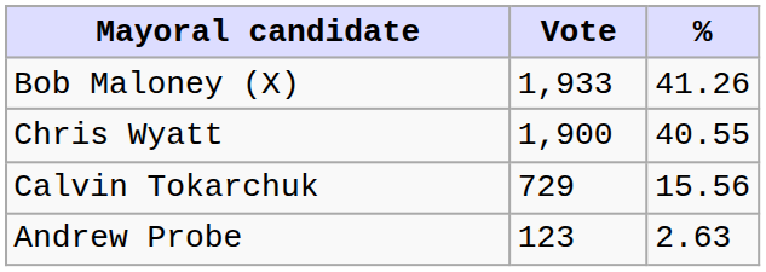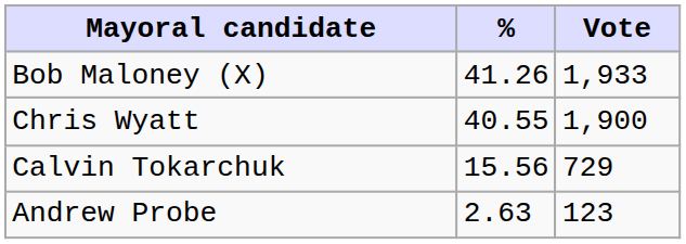 <table class="wikitable">
 <tr>
 <th style="background:#ddf; width:200px;">Mayoral candidate</th>
+<th style="background:#ddf; width:30px;">%</th>
 <th style="background:#ddf; width:50px;">Vote</th>
-<th style="background:#ddf; width:30px;">%</th>
 </tr>
 <tr>
 <td>Bob Maloney (X)</td>
+<td>41.26</td>
 <td>1,933</td>
-<td>41.26</td>
 </tr>
 <tr>
 <td>Chris Wyatt</td>
+<td>40.55</td>
 <td>1,900</td>
-<td>40.55</td>
 </tr>
 <tr>
 <td>Calvin Tokarchuk</td>
+<td>15.56</td>
 <td>729</td>
-<td>15.56</td>
 </tr>
 <tr>
 <td>Andrew Probe</td>
+<td>2.63</td>
 <td>123</td>
-<td>2.63</td>
 </tr>
 </table>
